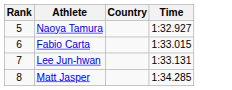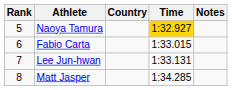 <table class="wikitable" style="text-align:center">
 <tr>
 <th>Rank</th>
 <th>Athlete</th>
 <th>Country</th>
 <th>Time</th>
+<th>Notes</th>
 </tr>
 <tr>
 <td>5</td>
 <td align=left><a href='#'>Naoya Tamura</a></td>
 <td align=left></td>
-<td>1:32.927</td>
+<td style="background: gold;">1:32.927</td>
+<td></td>
 </tr>
 <tr>
 <td>6</td>
 <td align=left><a href='#'>Fabio Carta</a></td>
 <td align=left></td>
 <td>1:33.015</td>
+<td></td>
 </tr>
 <tr>
 <td>7</td>
 <td align=left><a href='#'>Lee Jun-hwan</a></td>
 <td align=left></td>
 <td>1:33.131</td>
+<td></td>
 </tr>
 <tr>
 <td>8</td>
 <td align=left><a href='#'>Matt Jasper</a></td>
 <td align=left></td>
 <td>1:34.285</td>
+<td></td>
 </tr>
 </table>
